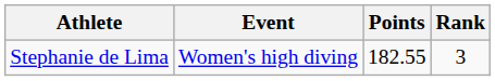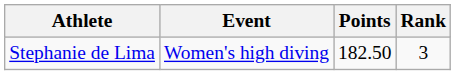 <table class=wikitable style="font-size:90%;">
 <tr>
 <th>Athlete</th>
 <th>Event</th>
 <th>Points</th>
 <th>Rank</th>
 </tr>
 <tr align=center>
 <td align=left><a href='#'>Stephanie de Lima</a></td>
 <td align=left><a href='#'>Women's high diving</a></td>
-<td>182.55</td>
+<td>182.50</td>
 <td>3</td>
 </tr>
 </table>
